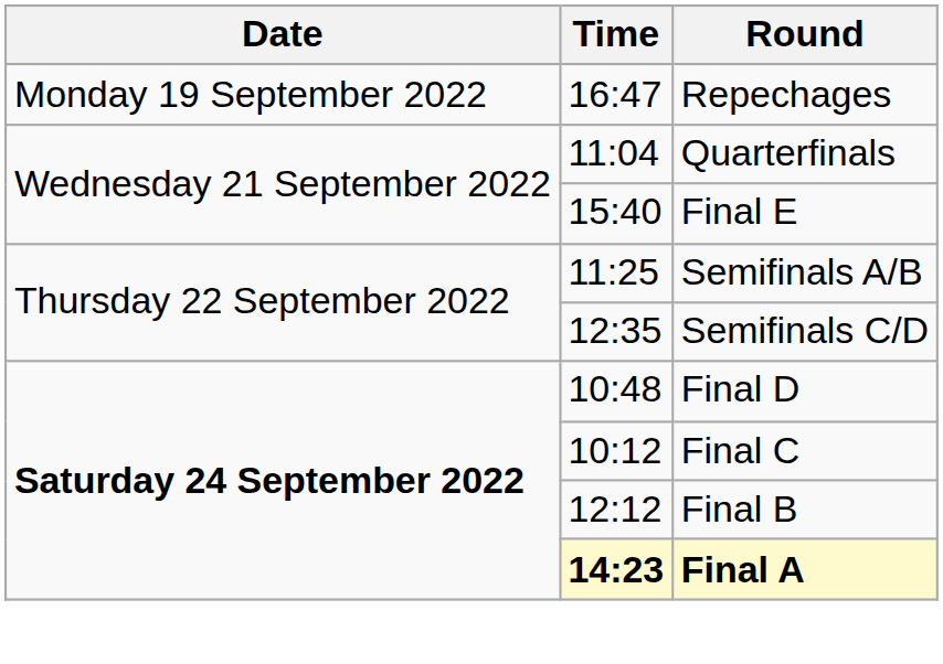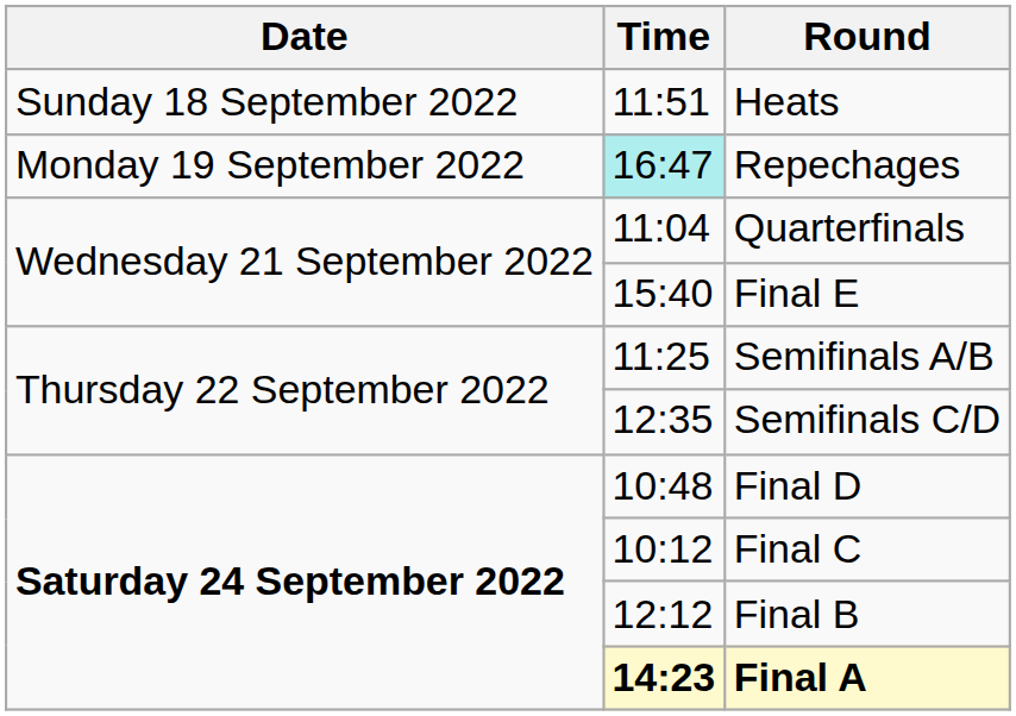 <table class="wikitable">
 <tr>
 <th>Date</th>
 <th>Time</th>
 <th>Round</th>
 </tr>
 <tr>
+<td>Sunday 18 September 2022</td>
+<td>11:51</td>
+<td>Heats</td>
+</tr>
+<tr>
 <td>Monday 19 September 2022</td>
-<td>16:47</td>
+<td style="background: paleturquoise;">16:47</td>
 <td>Repechages</td>
 </tr>
 <tr>
 <td rowspan=2>Wednesday 21 September 2022</td>
 <td>11:04</td>
 <td>Quarterfinals</td>
 </tr>
 <tr>
 <td>15:40</td>
 <td>Final E</td>
 </tr>
 <tr>
 <td rowspan=2>Thursday 22 September 2022</td>
 <td>11:25</td>
 <td>Semifinals A/B</td>
 </tr>
 <tr>
 <td>12:35</td>
 <td>Semifinals C/D</td>
 </tr>
 <tr>
 <td rowspan=4><strong>Saturday 24 September 2022</strong></td>
 <td>10:48</td>
 <td>Final D</td>
 </tr>
 <tr>
 <td>10:12</td>
 <td>Final C</td>
 </tr>
 <tr>
 <td>12:12</td>
 <td>Final B</td>
 </tr>
 <tr>
 <td style=background:lemonchiffon><strong>14:23</strong></td>
 <td style=background:lemonchiffon><strong>Final A</strong></td>
 </tr>
 </table>
